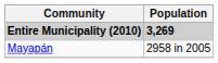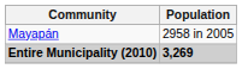 <table class="wikitable">
 <tr style="background:#111111; color:#111111;">
 <th><strong>Community</strong></th>
 <th><strong>Population</strong></th>
+</tr>
+<tr>
+<td><a href='#'>Mayapán</a></td>
+<td>2958  in 2005</td>
 </tr>
 <tr style="background:#CFCFCF;">
 <td><strong>Entire Municipality (2010)</strong></td>
 <td><strong>3,269</strong></td>
 </tr>
 <tr>
-<td><a href='#'>Mayapán</a></td>
-<td>2958  in 2005</td>
-</tr>
-<tr>
 </tr>
 </table>
